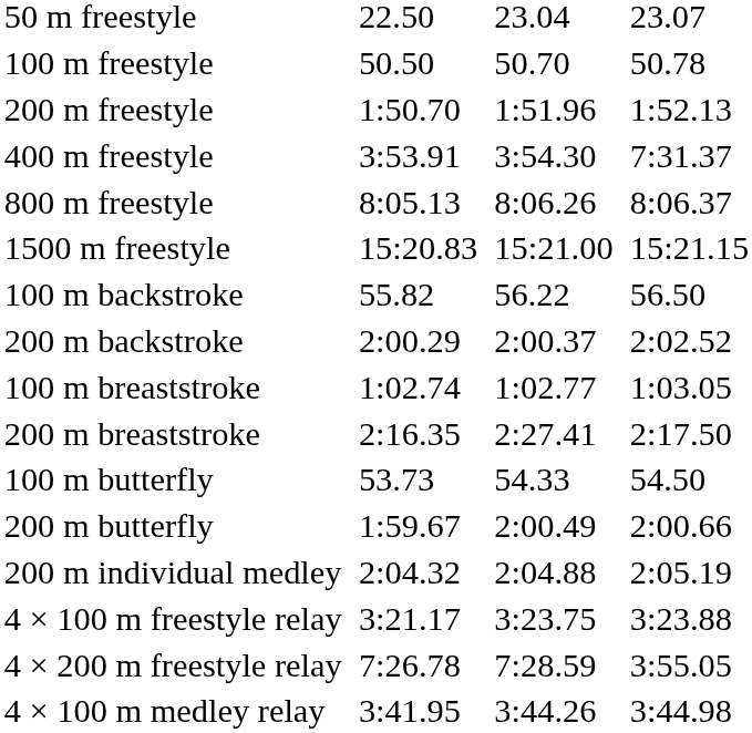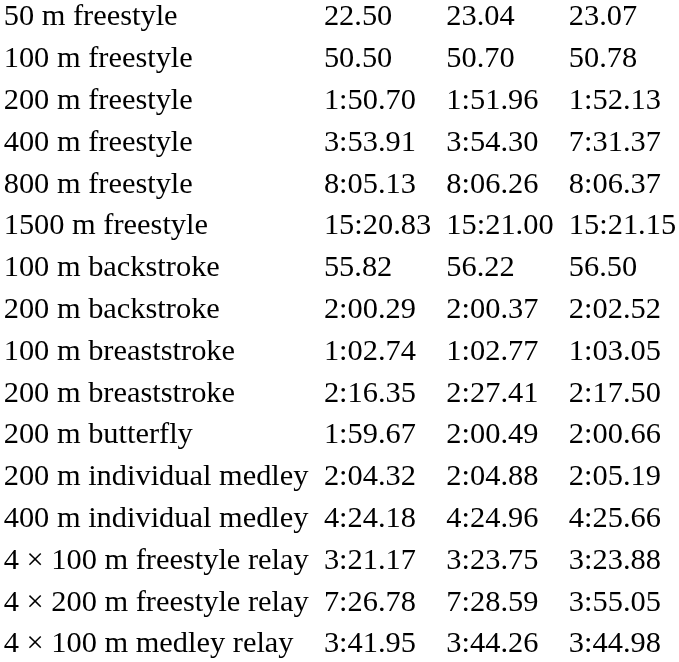 <table>
 <tr>
 <td>50 m freestyle</td>
 <td></td>
 <td>22.50</td>
 <td></td>
 <td>23.04</td>
 <td></td>
 <td>23.07</td>
 </tr>
 <tr>
 <td>100 m freestyle</td>
 <td></td>
 <td>50.50</td>
 <td></td>
 <td>50.70</td>
 <td></td>
 <td>50.78</td>
 </tr>
 <tr>
 <td>200 m freestyle</td>
 <td></td>
 <td>1:50.70</td>
 <td></td>
 <td>1:51.96</td>
 <td></td>
 <td>1:52.13</td>
 </tr>
 <tr>
 <td>400 m freestyle</td>
 <td></td>
 <td>3:53.91</td>
 <td></td>
 <td>3:54.30</td>
 <td></td>
 <td>7:31.37</td>
 </tr>
 <tr>
 <td>800 m freestyle</td>
 <td></td>
 <td>8:05.13</td>
 <td></td>
 <td>8:06.26</td>
 <td></td>
 <td>8:06.37</td>
 </tr>
 <tr>
 <td>1500 m freestyle</td>
 <td></td>
 <td>15:20.83</td>
 <td></td>
 <td>15:21.00</td>
 <td></td>
 <td>15:21.15</td>
 </tr>
 <tr>
 <td>100 m backstroke</td>
 <td></td>
 <td>55.82</td>
 <td></td>
 <td>56.22</td>
 <td></td>
 <td>56.50</td>
 </tr>
 <tr>
 <td>200 m backstroke</td>
 <td></td>
 <td>2:00.29</td>
 <td></td>
 <td>2:00.37</td>
 <td></td>
 <td>2:02.52</td>
 </tr>
 <tr>
 <td>100 m breaststroke</td>
 <td></td>
 <td>1:02.74</td>
 <td></td>
 <td>1:02.77</td>
 <td></td>
 <td>1:03.05</td>
 </tr>
 <tr>
 <td>200 m breaststroke</td>
 <td></td>
 <td>2:16.35</td>
 <td></td>
 <td>2:27.41</td>
 <td></td>
 <td>2:17.50</td>
 </tr>
 <tr>
-<td>100 m butterfly</td>
-<td></td>
-<td>53.73</td>
-<td></td>
-<td>54.33</td>
-<td></td>
-<td>54.50</td>
-</tr>
-<tr>
 <td>200 m butterfly</td>
 <td></td>
 <td>1:59.67</td>
 <td></td>
 <td>2:00.49</td>
 <td></td>
 <td>2:00.66</td>
 </tr>
 <tr>
 <td>200 m individual medley</td>
 <td></td>
 <td>2:04.32</td>
 <td></td>
 <td>2:04.88</td>
 <td></td>
 <td>2:05.19</td>
+</tr>
+<tr>
+<td>400 m individual medley</td>
+<td></td>
+<td>4:24.18</td>
+<td></td>
+<td>4:24.96</td>
+<td></td>
+<td>4:25.66</td>
 </tr>
 <tr>
 <td>4 × 100 m freestyle relay</td>
 <td></td>
 <td>3:21.17</td>
 <td></td>
 <td>3:23.75</td>
 <td></td>
 <td>3:23.88</td>
 </tr>
 <tr>
 <td>4 × 200 m freestyle relay</td>
 <td></td>
 <td>7:26.78</td>
 <td></td>
 <td>7:28.59</td>
 <td></td>
 <td>3:55.05</td>
 </tr>
 <tr>
 <td>4 × 100 m medley relay</td>
 <td></td>
 <td>3:41.95</td>
 <td></td>
 <td>3:44.26</td>
 <td></td>
 <td>3:44.98</td>
 </tr>
 </table>
